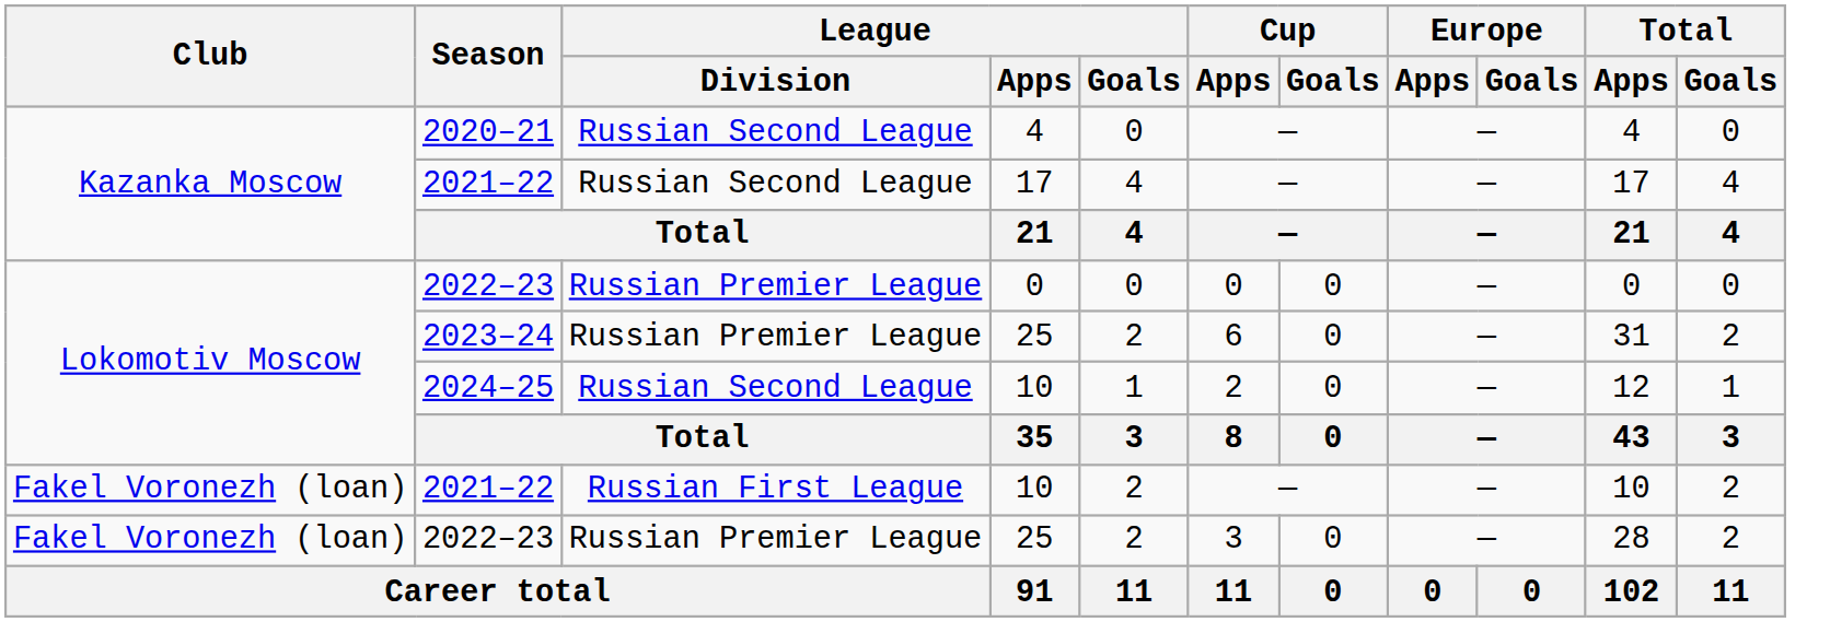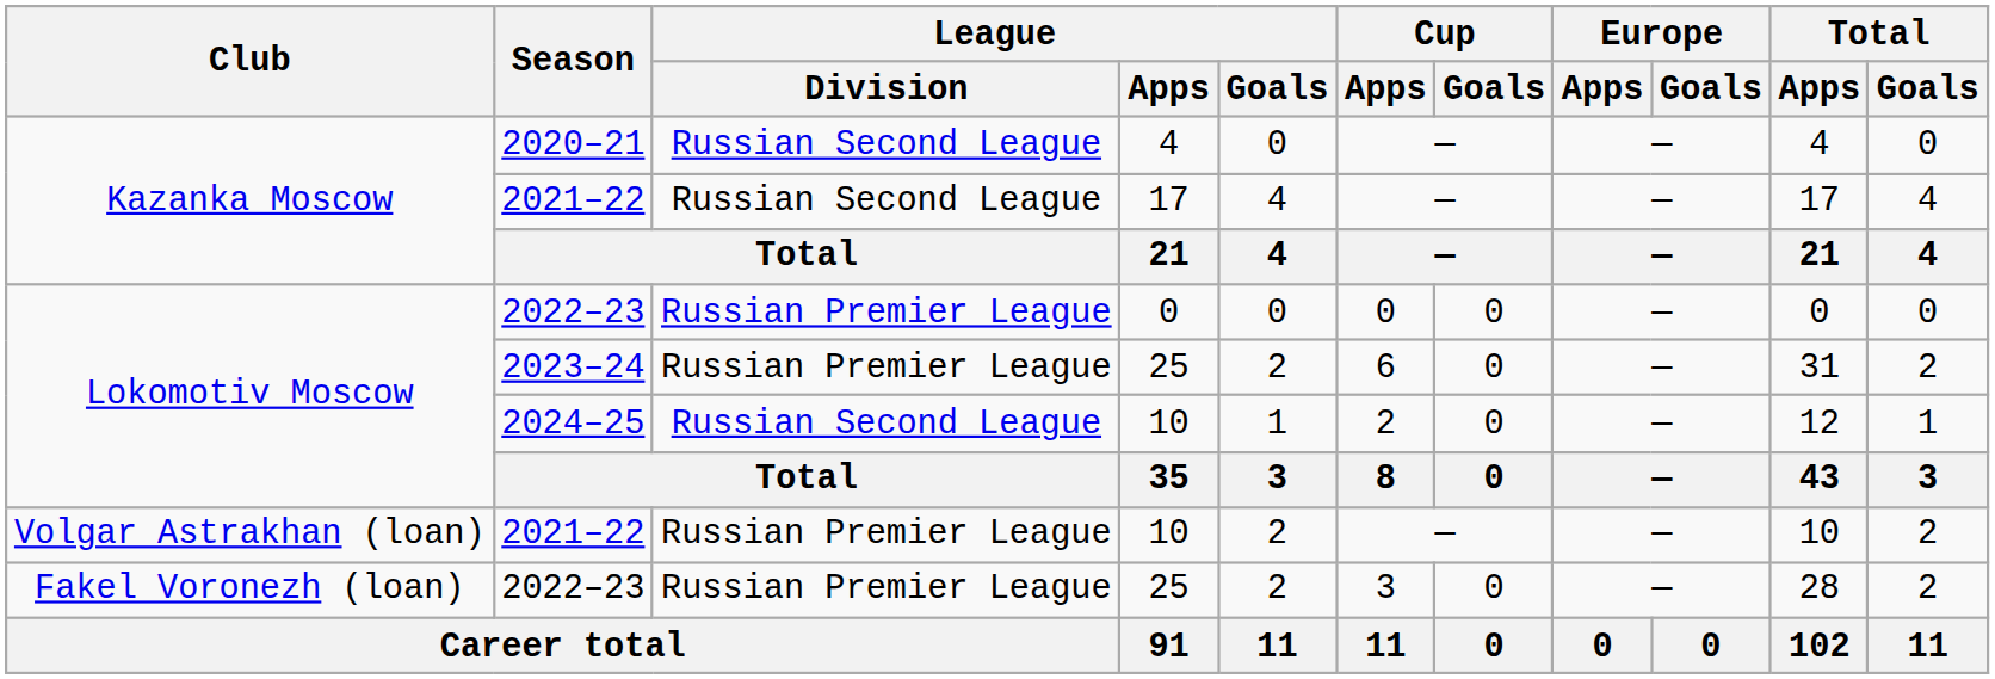 <table class="wikitable" style="text-align: center;">
 <tr>
 <th rowspan="2">Club</th>
 <th rowspan="2">Season</th>
 <th colspan="3">League</th>
 <th colspan="2">Cup</th>
 <th colspan="2">Europe</th>
 <th colspan="2">Total</th>
 </tr>
 <tr>
 <th>Division</th>
 <th>Apps</th>
 <th>Goals</th>
 <th>Apps</th>
 <th>Goals</th>
 <th>Apps</th>
 <th>Goals</th>
 <th>Apps</th>
 <th>Goals</th>
 </tr>
 <tr>
 <td rowspan="3"><a href='#'>Kazanka Moscow</a></td>
 <td><a href='#'>2020–21</a></td>
 <td><a href='#'>Russian Second League</a></td>
 <td>4</td>
 <td>0</td>
 <td colspan="2">—</td>
 <td colspan="2">—</td>
 <td>4</td>
 <td>0</td>
 </tr>
 <tr>
 <td><a href='#'>2021–22</a></td>
 <td>Russian Second League</td>
 <td>17</td>
 <td>4</td>
 <td colspan="2">—</td>
 <td colspan="2">—</td>
 <td>17</td>
 <td>4</td>
 </tr>
 <tr>
 <th colspan="2">Total</th>
 <th>21</th>
 <th>4</th>
 <th colspan="2">—</th>
 <th colspan="2">—</th>
 <th>21</th>
 <th>4</th>
 </tr>
 <tr>
 <td rowspan="4"><a href='#'>Lokomotiv Moscow</a></td>
 <td><a href='#'>2022–23</a></td>
 <td><a href='#'>Russian Premier League</a></td>
 <td>0</td>
 <td>0</td>
 <td>0</td>
 <td>0</td>
 <td colspan="2">—</td>
 <td>0</td>
 <td>0</td>
 </tr>
 <tr>
 <td><a href='#'>2023–24</a></td>
 <td>Russian Premier League</td>
 <td>25</td>
 <td>2</td>
 <td>6</td>
 <td>0</td>
 <td colspan="2">—</td>
 <td>31</td>
 <td>2</td>
 </tr>
 <tr>
 <td><a href='#'>2024–25</a></td>
 <td><a href='#'>Russian Second League</a></td>
 <td>10</td>
 <td>1</td>
 <td>2</td>
 <td>0</td>
 <td colspan="2">—</td>
 <td>12</td>
 <td>1</td>
 </tr>
 <tr>
 <th colspan="2">Total</th>
 <th>35</th>
 <th>3</th>
 <th>8</th>
 <th>0</th>
 <th colspan="2">—</th>
 <th>43</th>
 <th>3</th>
 </tr>
 <tr>
-<td><a href='#'>Fakel Voronezh</a> (loan)</td>
+<td><a href='#'>Volgar Astrakhan</a> (loan)</td>
 <td><a href='#'>2021–22</a></td>
-<td><a href='#'>Russian First League</a></td>
+<td>Russian Premier League</td>
 <td>10</td>
 <td>2</td>
 <td colspan="2">—</td>
 <td colspan="2">—</td>
 <td>10</td>
 <td>2</td>
 </tr>
 <tr>
 <td><a href='#'>Fakel Voronezh</a> (loan)</td>
 <td>2022–23</td>
 <td>Russian Premier League</td>
 <td>25</td>
 <td>2</td>
 <td>3</td>
 <td>0</td>
 <td colspan="2">—</td>
 <td>28</td>
 <td>2</td>
 </tr>
 <tr>
 <th colspan="3">Career total</th>
 <th>91</th>
 <th>11</th>
 <th>11</th>
 <th>0</th>
 <th>0</th>
 <th>0</th>
 <th>102</th>
 <th>11</th>
 </tr>
 </table>
